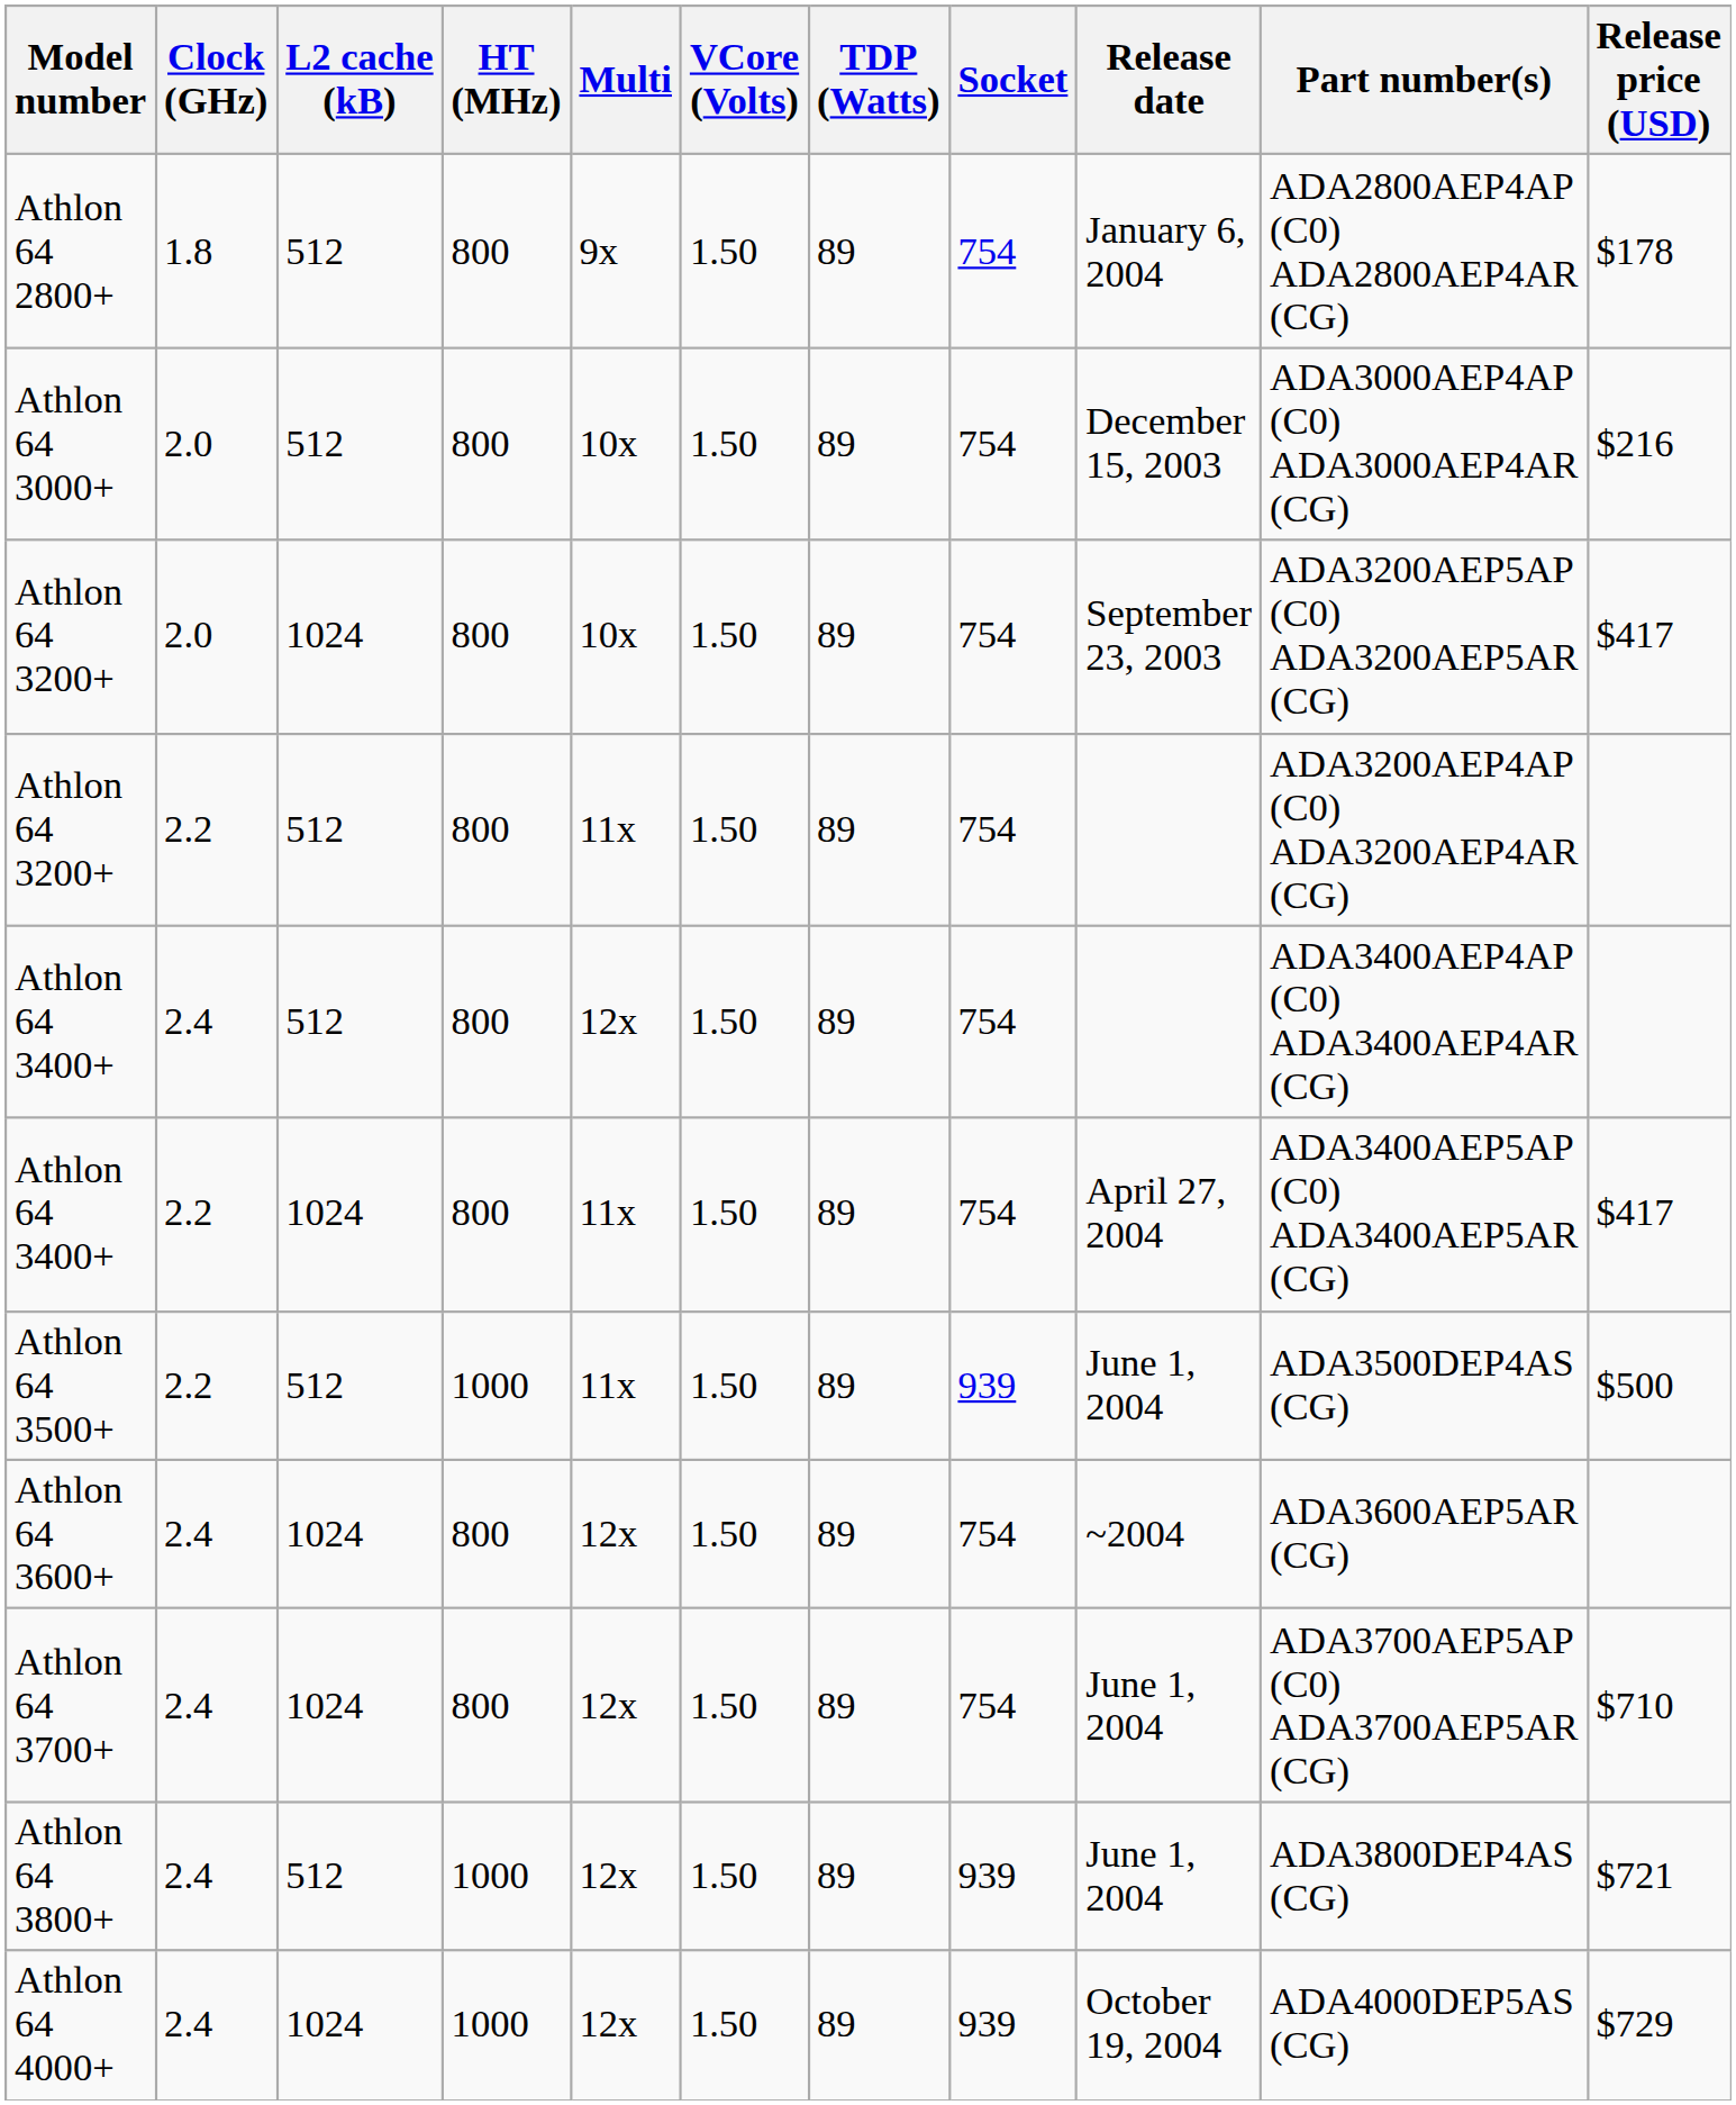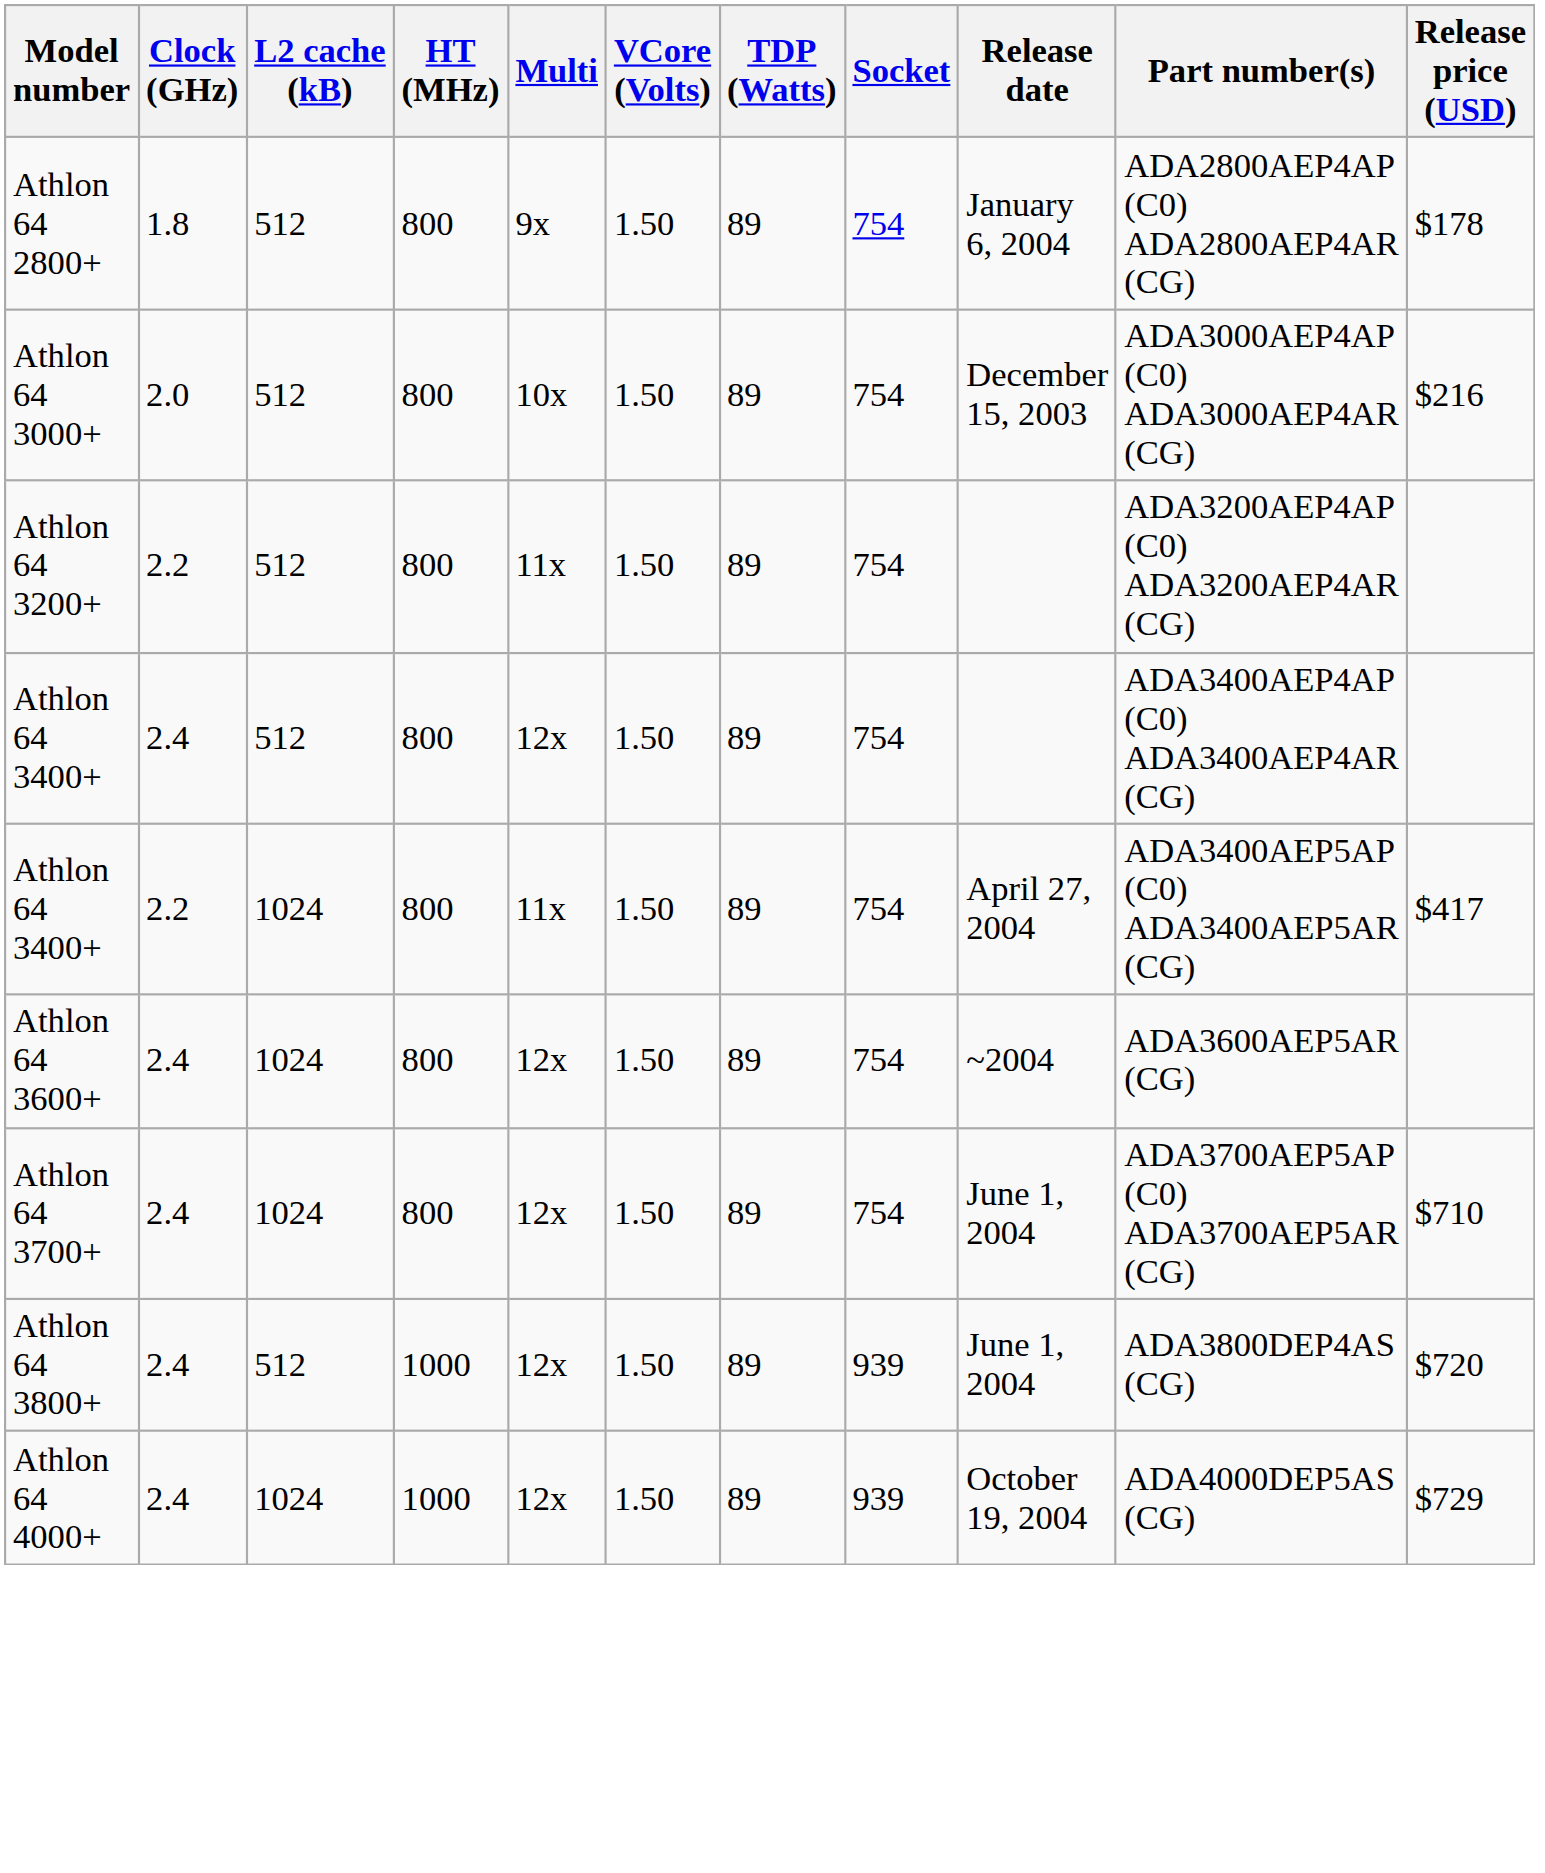 <table class="wikitable">
 <tr>
 <th>Model number</th>
 <th><a href='#'>Clock</a><br>(GHz)</th>
 <th><a href='#'>L2 cache</a><br>(<a href='#'>kB</a>)</th>
 <th><a href='#'>HT</a><br>(MHz)</th>
 <th><a href='#'>Multi</a></th>
 <th><a href='#'>VCore</a><br>(<a href='#'>Volts</a>)</th>
 <th><a href='#'>TDP</a><br>(<a href='#'>Watts</a>)</th>
 <th><a href='#'>Socket</a></th>
 <th>Release date</th>
 <th>Part number(s)</th>
 <th>Release<br>price<br>(<a href='#'>USD</a>)</th>
 </tr>
 <tr>
 <td>Athlon 64 2800+</td>
 <td>1.8</td>
 <td>512</td>
 <td>800</td>
 <td>9x</td>
 <td>1.50</td>
 <td>89</td>
 <td><a href='#'>754</a></td>
 <td>January 6, 2004</td>
 <td>ADA2800AEP4AP (C0)<br>ADA2800AEP4AR (CG)</td>
 <td>$178</td>
 </tr>
 <tr>
 <td>Athlon 64 3000+</td>
 <td>2.0</td>
 <td>512</td>
 <td>800</td>
 <td>10x</td>
 <td>1.50</td>
 <td>89</td>
 <td>754</td>
 <td>December 15, 2003</td>
 <td>ADA3000AEP4AP (C0)<br>ADA3000AEP4AR (CG)</td>
 <td>$216</td>
 </tr>
 <tr>
 <td>Athlon 64 3200+</td>
-<td>2.0</td>
-<td>1024</td>
-<td>800</td>
-<td>10x</td>
-<td>1.50</td>
-<td>89</td>
-<td>754</td>
-<td>September 23, 2003</td>
-<td>ADA3200AEP5AP (C0)<br>ADA3200AEP5AR (CG)</td>
-<td>$417</td>
-</tr>
-<tr>
-<td>Athlon 64 3200+</td>
 <td>2.2</td>
 <td>512</td>
 <td>800</td>
 <td>11x</td>
 <td>1.50</td>
 <td>89</td>
 <td>754</td>
 <td></td>
 <td>ADA3200AEP4AP (C0)<br>ADA3200AEP4AR (CG)</td>
 <td></td>
 </tr>
 <tr>
 <td>Athlon 64 3400+</td>
 <td>2.4</td>
 <td>512</td>
 <td>800</td>
 <td>12x</td>
 <td>1.50</td>
 <td>89</td>
 <td>754</td>
 <td></td>
 <td>ADA3400AEP4AP (C0)<br>ADA3400AEP4AR (CG)</td>
 <td></td>
 </tr>
 <tr>
 <td>Athlon 64 3400+</td>
 <td>2.2</td>
 <td>1024</td>
 <td>800</td>
 <td>11x</td>
 <td>1.50</td>
 <td>89</td>
 <td>754</td>
 <td>April 27, 2004</td>
 <td>ADA3400AEP5AP (C0)<br>ADA3400AEP5AR (CG)</td>
 <td>$417</td>
 </tr>
 <tr>
-<td>Athlon 64 3500+</td>
-<td>2.2</td>
-<td>512</td>
-<td>1000</td>
-<td>11x</td>
-<td>1.50</td>
-<td>89</td>
-<td><a href='#'>939</a></td>
-<td>June 1, 2004</td>
-<td>ADA3500DEP4AS (CG)</td>
-<td>$500</td>
-</tr>
-<tr>
 <td>Athlon 64 3600+</td>
 <td>2.4</td>
 <td>1024</td>
 <td>800</td>
 <td>12x</td>
 <td>1.50</td>
 <td>89</td>
 <td>754</td>
 <td>~2004</td>
 <td>ADA3600AEP5AR (CG)</td>
 <td></td>
 </tr>
 <tr>
 <td>Athlon 64 3700+</td>
 <td>2.4</td>
 <td>1024</td>
 <td>800</td>
 <td>12x</td>
 <td>1.50</td>
 <td>89</td>
 <td>754</td>
 <td>June 1, 2004</td>
 <td>ADA3700AEP5AP (C0)<br>ADA3700AEP5AR (CG)</td>
 <td>$710</td>
 </tr>
 <tr>
 <td>Athlon 64 3800+</td>
 <td>2.4</td>
 <td>512</td>
 <td>1000</td>
 <td>12x</td>
 <td>1.50</td>
 <td>89</td>
 <td>939</td>
 <td>June 1, 2004</td>
 <td>ADA3800DEP4AS (CG)</td>
-<td>$721</td>
+<td>$720</td>
 </tr>
 <tr>
 <td>Athlon 64 4000+</td>
 <td>2.4</td>
 <td>1024</td>
 <td>1000</td>
 <td>12x</td>
 <td>1.50</td>
 <td>89</td>
 <td>939</td>
 <td>October 19, 2004</td>
 <td>ADA4000DEP5AS (CG)</td>
 <td>$729</td>
 </tr>
 </table>
